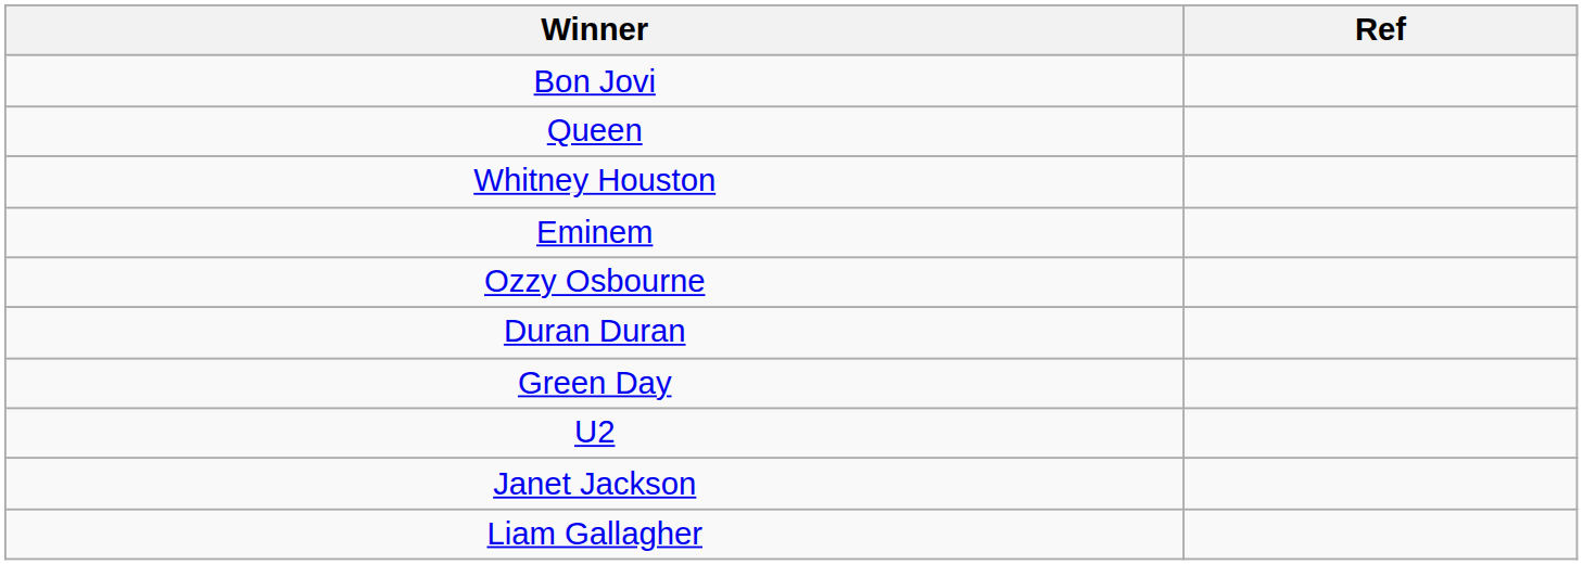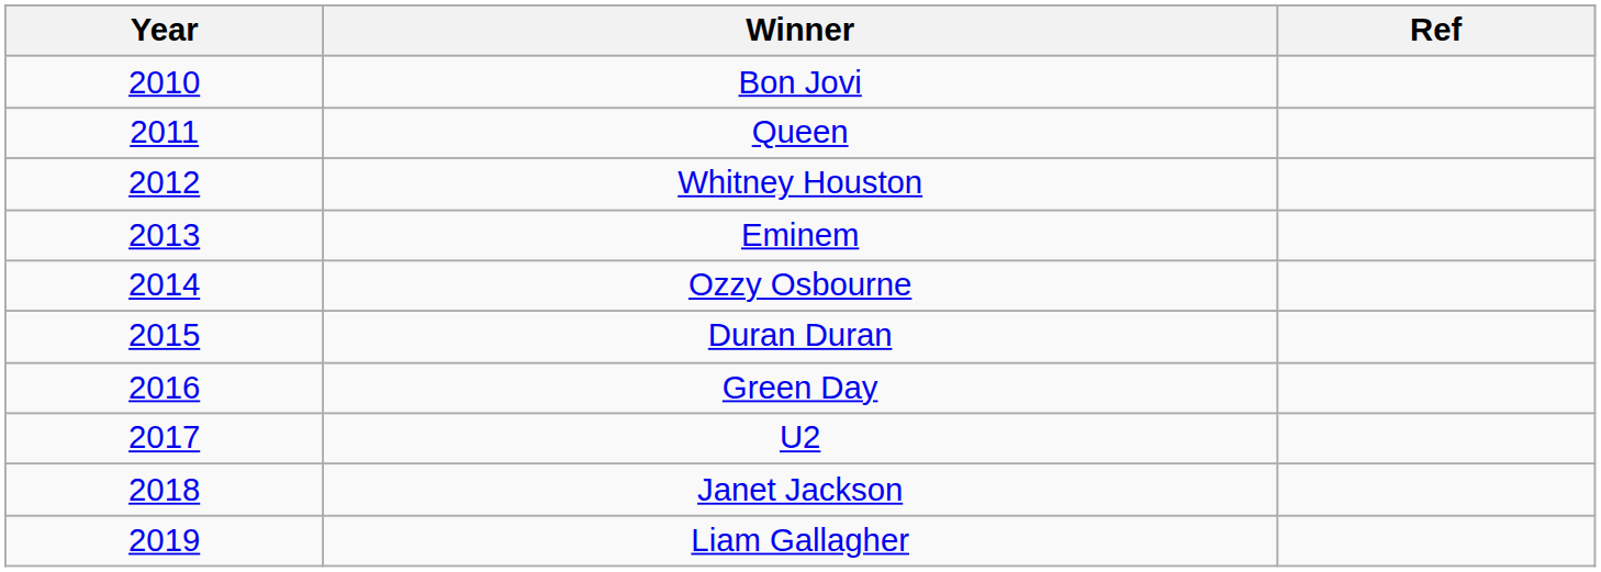 <table class="wikitable" style="width:50%;">
 <tr style="background:#bebebe;">
+<th style="width:10%;">Year</th>
 <th style="width:30%;">Winner</th>
 <th style="width:10%;">Ref</th>
 </tr>
 <tr>
+<td align="center"><a href='#'>2010</a></td>
 <td align="center"><a href='#'>Bon Jovi</a></td>
 <td align="center"></td>
 </tr>
 <tr>
+<td align="center"><a href='#'>2011</a></td>
 <td align="center"><a href='#'>Queen</a></td>
 <td align="center"></td>
 </tr>
 <tr>
+<td align="center"><a href='#'>2012</a></td>
 <td align="center"><a href='#'>Whitney Houston</a></td>
 <td align="center"></td>
 </tr>
 <tr>
+<td align="center"><a href='#'>2013</a></td>
 <td align="center"><a href='#'>Eminem</a></td>
 <td align="center"></td>
 </tr>
 <tr>
+<td align="center"><a href='#'>2014</a></td>
 <td align="center"><a href='#'>Ozzy Osbourne</a></td>
 <td align="center"></td>
 </tr>
 <tr>
+<td align="center"><a href='#'>2015</a></td>
 <td align="center"><a href='#'>Duran Duran</a> </td>
 <td align="center"></td>
 </tr>
 <tr>
+<td align="center"><a href='#'>2016</a></td>
 <td align="center"><a href='#'>Green Day</a></td>
 <td align="center"></td>
 </tr>
 <tr>
+<td align="center"><a href='#'>2017</a></td>
 <td align="center"><a href='#'>U2</a></td>
 <td align="center"></td>
 </tr>
 <tr>
+<td align="center"><a href='#'>2018</a></td>
 <td align="center"><a href='#'>Janet Jackson</a></td>
 <td align="center"></td>
 </tr>
 <tr>
+<td align="center"><a href='#'>2019</a></td>
 <td align="center"><a href='#'>Liam Gallagher</a> </td>
 <td align="center"></td>
 </tr>
 </table>
